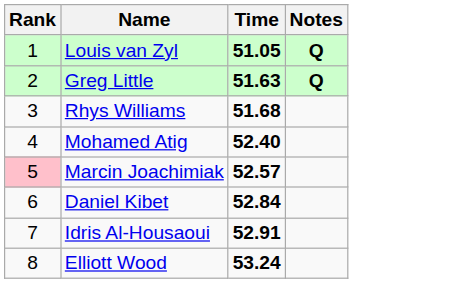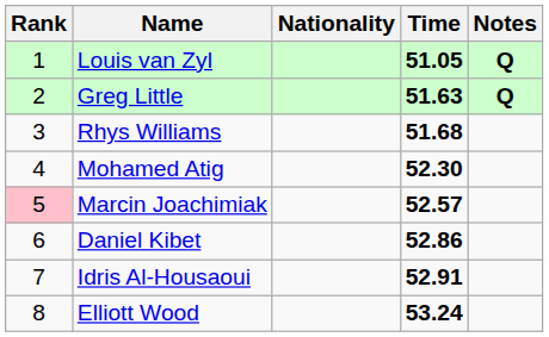 <table class="wikitable sortable" style="text-align:center">
 <tr>
 <th>Rank</th>
 <th>Name</th>
+<th>Nationality</th>
 <th>Time</th>
 <th>Notes</th>
 </tr>
 <tr bgcolor=ccffcc>
 <td>1</td>
 <td align=left><a href='#'>Louis van Zyl</a></td>
+<td align=left></td>
 <td><strong>51.05</strong></td>
 <td><strong>Q</strong></td>
 </tr>
 <tr bgcolor=ccffcc>
 <td>2</td>
 <td align=left><a href='#'>Greg Little</a></td>
+<td align=left></td>
 <td><strong>51.63</strong></td>
 <td><strong>Q</strong></td>
 </tr>
 <tr>
 <td>3</td>
 <td align=left><a href='#'>Rhys Williams</a></td>
+<td align=left></td>
 <td><strong>51.68</strong></td>
 <td></td>
 </tr>
 <tr>
 <td>4</td>
 <td align=left><a href='#'>Mohamed Atig</a></td>
-<td><strong>52.40</strong></td>
+<td align=left></td>
+<td><strong>52.30</strong></td>
 <td></td>
 </tr>
 <tr>
 <td style="background: pink;">5</td>
 <td align=left><a href='#'>Marcin Joachimiak</a></td>
+<td align=left></td>
 <td><strong>52.57</strong></td>
 <td></td>
 </tr>
 <tr>
 <td>6</td>
 <td align=left><a href='#'>Daniel Kibet</a></td>
-<td><strong>52.84</strong></td>
+<td align=left></td>
+<td><strong>52.86</strong></td>
 <td></td>
 </tr>
 <tr>
 <td>7</td>
 <td align=left><a href='#'>Idris Al-Housaoui</a></td>
+<td align=left></td>
 <td><strong>52.91</strong></td>
 <td></td>
 </tr>
 <tr>
 <td>8</td>
 <td align=left><a href='#'>Elliott Wood</a></td>
+<td align=left></td>
 <td><strong>53.24</strong></td>
 <td></td>
 </tr>
 </table>
